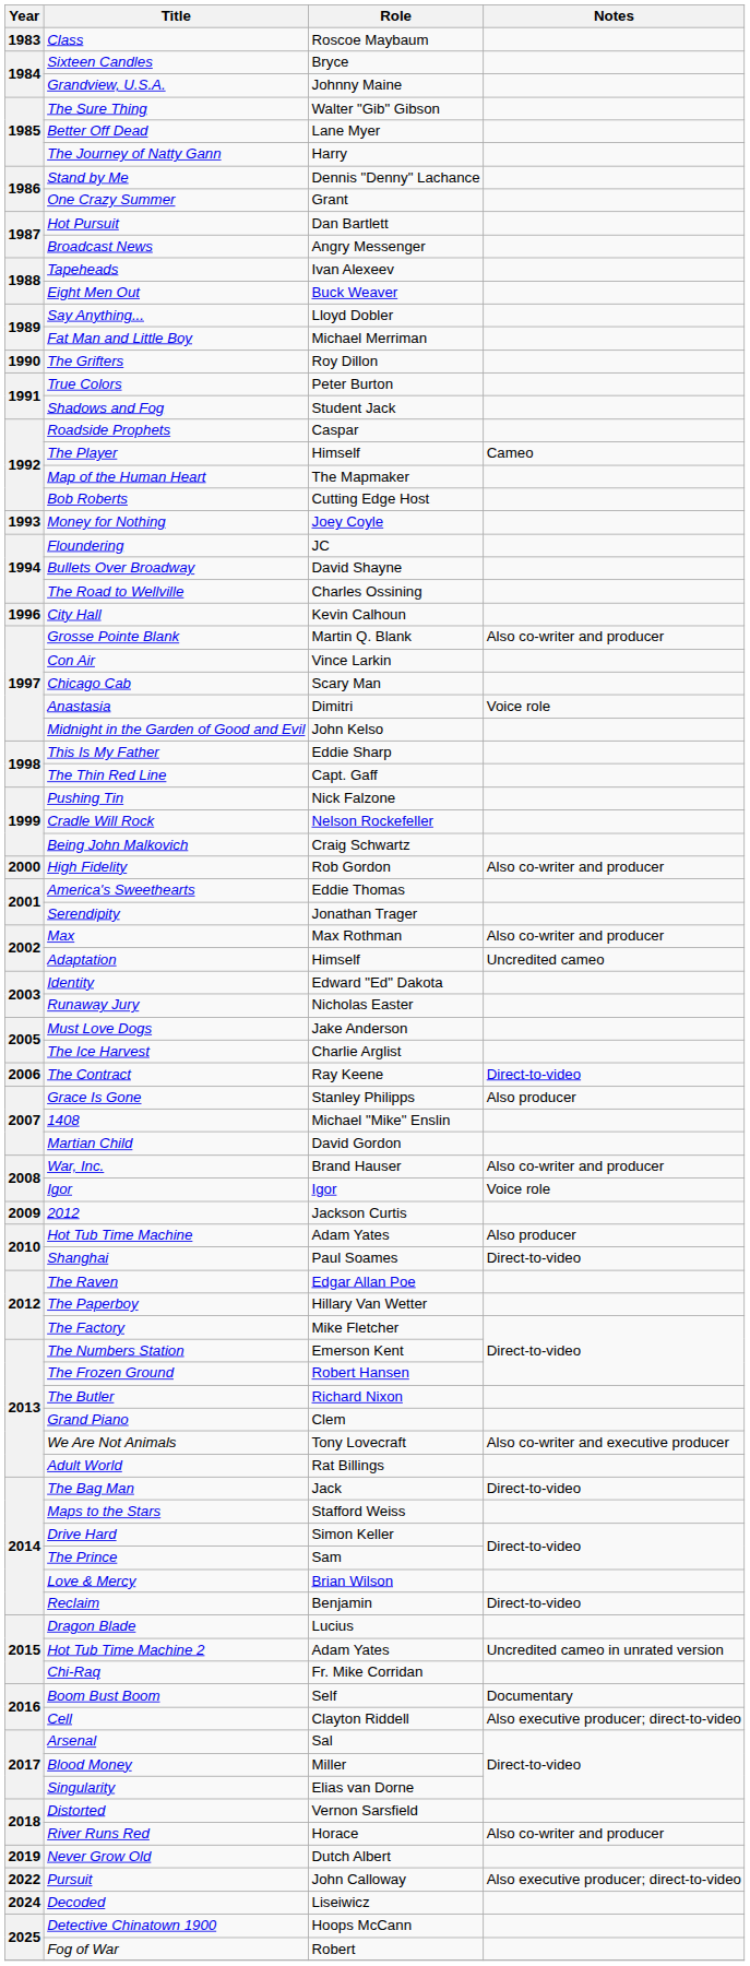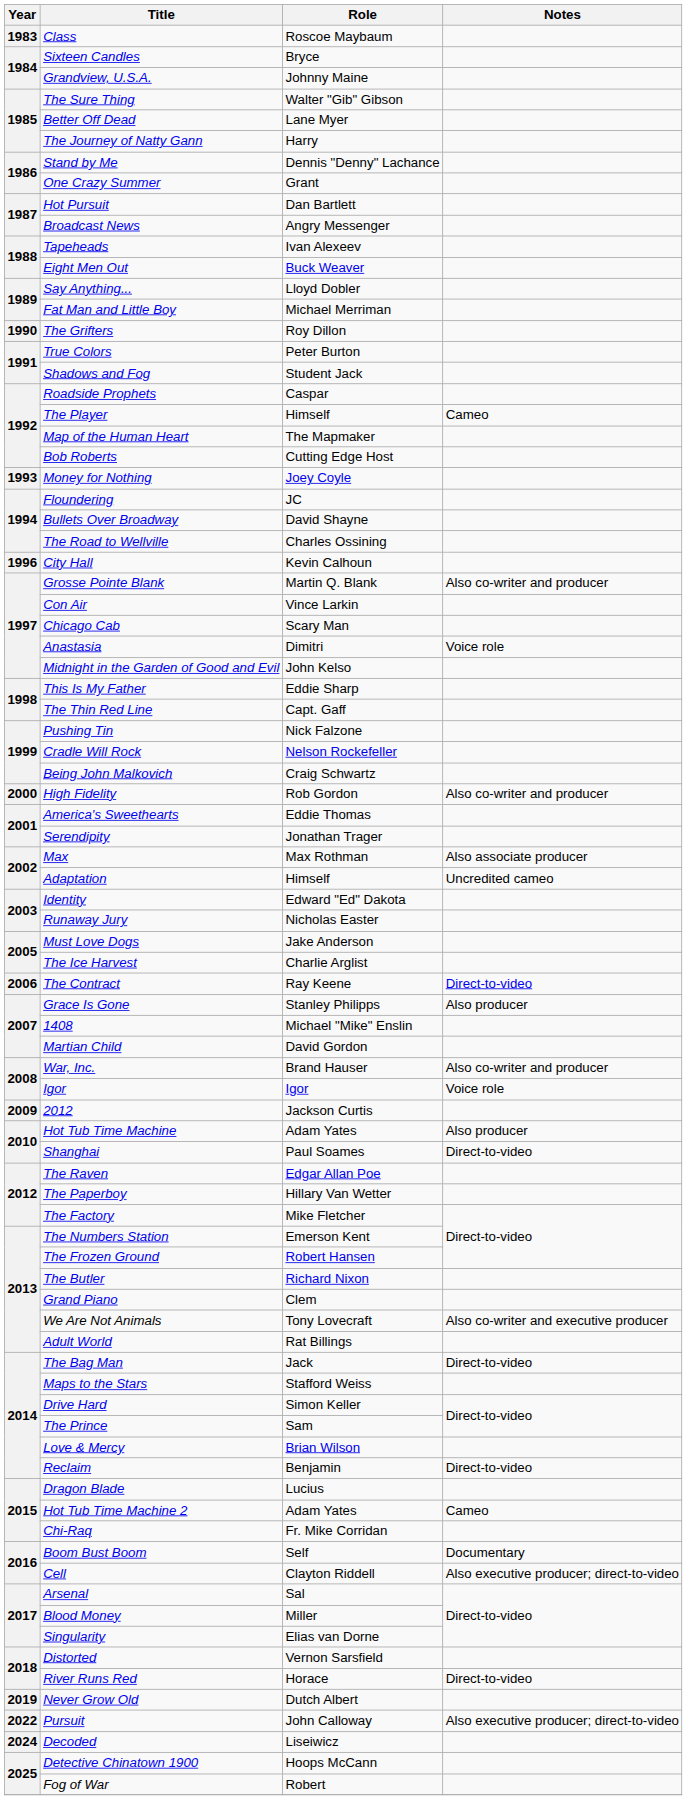 <table class="wikitable plainrowheaders sortable" style="margin-right: 0;">
 <tr>
 <th scope="col">Year</th>
 <th scope="col">Title</th>
 <th scope="col">Role</th>
 <th scope="col" class="unsortable">Notes</th>
 </tr>
 <tr>
 <th scope="row">1983</th>
 <td><em><a href='#'>Class</a></em></td>
 <td>Roscoe Maybaum</td>
 <td></td>
 </tr>
 <tr>
 <th rowspan="2" scope="row">1984</th>
 <td><em><a href='#'>Sixteen Candles</a></em></td>
 <td>Bryce</td>
 <td></td>
 </tr>
 <tr>
 <td><em><a href='#'>Grandview, U.S.A.</a></em></td>
 <td>Johnny Maine</td>
 <td></td>
 </tr>
 <tr>
 <th rowspan="3" scope="row">1985</th>
 <td><em><a href='#'>The Sure Thing</a></em></td>
 <td>Walter "Gib" Gibson</td>
 <td></td>
 </tr>
 <tr>
 <td><em><a href='#'>Better Off Dead</a></em></td>
 <td>Lane Myer</td>
 <td></td>
 </tr>
 <tr>
 <td><em><a href='#'>The Journey of Natty Gann</a></em></td>
 <td>Harry</td>
 <td></td>
 </tr>
 <tr>
 <th rowspan="2" scope="row">1986</th>
 <td><em><a href='#'>Stand by Me</a></em></td>
 <td>Dennis "Denny" Lachance</td>
 <td></td>
 </tr>
 <tr>
 <td><em><a href='#'>One Crazy Summer</a></em></td>
 <td>Grant</td>
 <td></td>
 </tr>
 <tr>
 <th rowspan="2" scope="row">1987</th>
 <td><em><a href='#'>Hot Pursuit</a></em></td>
 <td>Dan Bartlett</td>
 <td></td>
 </tr>
 <tr>
 <td><em><a href='#'>Broadcast News</a></em></td>
 <td>Angry Messenger</td>
 <td></td>
 </tr>
 <tr>
 <th rowspan="2" scope="row">1988</th>
 <td><em><a href='#'>Tapeheads</a></em></td>
 <td>Ivan Alexeev</td>
 <td></td>
 </tr>
 <tr>
 <td><em><a href='#'>Eight Men Out</a></em></td>
 <td><a href='#'>Buck Weaver</a></td>
 <td></td>
 </tr>
 <tr>
 <th rowspan="2" scope="row">1989</th>
 <td><em><a href='#'>Say Anything...</a></em></td>
 <td>Lloyd Dobler</td>
 <td></td>
 </tr>
 <tr>
 <td><em><a href='#'>Fat Man and Little Boy</a></em></td>
 <td>Michael Merriman</td>
 <td></td>
 </tr>
 <tr>
 <th scope="row">1990</th>
 <td><em><a href='#'>The Grifters</a></em></td>
 <td>Roy Dillon</td>
 <td></td>
 </tr>
 <tr>
 <th rowspan="2" scope="row">1991</th>
 <td><em><a href='#'>True Colors</a></em></td>
 <td>Peter Burton</td>
 <td></td>
 </tr>
 <tr>
 <td><em><a href='#'>Shadows and Fog</a></em></td>
 <td>Student Jack</td>
 <td></td>
 </tr>
 <tr>
 <th rowspan="4" scope="row">1992</th>
 <td><em><a href='#'>Roadside Prophets</a></em></td>
 <td>Caspar</td>
 <td></td>
 </tr>
 <tr>
 <td><em><a href='#'>The Player</a></em></td>
 <td>Himself</td>
 <td>Cameo</td>
 </tr>
 <tr>
 <td><em><a href='#'>Map of the Human Heart</a></em></td>
 <td>The Mapmaker</td>
 <td></td>
 </tr>
 <tr>
 <td><em><a href='#'>Bob Roberts</a></em></td>
 <td>Cutting Edge Host</td>
 <td></td>
 </tr>
 <tr>
 <th scope="row">1993</th>
 <td><em><a href='#'>Money for Nothing</a></em></td>
 <td><a href='#'>Joey Coyle</a></td>
 <td></td>
 </tr>
 <tr>
 <th rowspan="3" scope="row">1994</th>
 <td><em><a href='#'>Floundering</a></em></td>
 <td>JC</td>
 <td></td>
 </tr>
 <tr>
 <td><em><a href='#'>Bullets Over Broadway</a></em></td>
 <td>David Shayne</td>
 <td></td>
 </tr>
 <tr>
 <td><em><a href='#'>The Road to Wellville</a></em></td>
 <td>Charles Ossining</td>
 <td></td>
 </tr>
 <tr>
 <th scope="row">1996</th>
 <td><em><a href='#'>City Hall</a></em></td>
 <td>Kevin Calhoun</td>
 <td></td>
 </tr>
 <tr>
 <th rowspan="5" scope="row">1997</th>
 <td><em><a href='#'>Grosse Pointe Blank</a></em></td>
 <td>Martin Q. Blank</td>
 <td>Also co-writer and producer</td>
 </tr>
 <tr>
 <td><em><a href='#'>Con Air</a></em></td>
 <td>Vince Larkin</td>
 <td></td>
 </tr>
 <tr>
 <td><em><a href='#'>Chicago Cab</a></em></td>
 <td>Scary Man</td>
 <td></td>
 </tr>
 <tr>
 <td><em><a href='#'>Anastasia</a></em></td>
 <td>Dimitri</td>
 <td>Voice role</td>
 </tr>
 <tr>
 <td><em><a href='#'>Midnight in the Garden of Good and Evil</a></em></td>
 <td>John Kelso</td>
 <td></td>
 </tr>
 <tr>
 <th rowspan="2" scope="row">1998</th>
 <td><em><a href='#'>This Is My Father</a></em></td>
 <td>Eddie Sharp</td>
 <td></td>
 </tr>
 <tr>
 <td><em><a href='#'>The Thin Red Line</a></em></td>
 <td>Capt. Gaff</td>
 <td></td>
 </tr>
 <tr>
 <th rowspan="3" scope="row">1999</th>
 <td><em><a href='#'>Pushing Tin</a></em></td>
 <td>Nick Falzone</td>
 <td></td>
 </tr>
 <tr>
 <td><em><a href='#'>Cradle Will Rock</a></em></td>
 <td><a href='#'>Nelson Rockefeller</a></td>
 <td></td>
 </tr>
 <tr>
 <td><em><a href='#'>Being John Malkovich</a></em></td>
 <td>Craig Schwartz</td>
 <td></td>
 </tr>
 <tr>
 <th scope="row">2000</th>
 <td><em><a href='#'>High Fidelity</a></em></td>
 <td>Rob Gordon</td>
 <td>Also co-writer and producer</td>
 </tr>
 <tr>
 <th rowspan="2" scope="row">2001</th>
 <td><em><a href='#'>America's Sweethearts</a></em></td>
 <td>Eddie Thomas</td>
 <td></td>
 </tr>
 <tr>
 <td><em><a href='#'>Serendipity</a></em></td>
 <td>Jonathan Trager</td>
 <td></td>
 </tr>
 <tr>
 <th rowspan="2" scope="row">2002</th>
 <td><em><a href='#'>Max</a></em></td>
 <td>Max Rothman</td>
-<td>Also co-writer and producer</td>
+<td>Also associate producer</td>
 </tr>
 <tr>
 <td><em><a href='#'>Adaptation</a></em></td>
 <td>Himself</td>
 <td>Uncredited cameo</td>
 </tr>
 <tr>
 <th rowspan="2" scope="row">2003</th>
 <td><em><a href='#'>Identity</a></em></td>
 <td>Edward "Ed" Dakota</td>
 <td></td>
 </tr>
 <tr>
 <td><em><a href='#'>Runaway Jury</a></em></td>
 <td>Nicholas Easter</td>
 <td></td>
 </tr>
 <tr>
 <th rowspan="2" scope="row">2005</th>
 <td><em><a href='#'>Must Love Dogs</a></em></td>
 <td>Jake Anderson</td>
 <td></td>
 </tr>
 <tr>
 <td><em><a href='#'>The Ice Harvest</a></em></td>
 <td>Charlie Arglist</td>
 <td></td>
 </tr>
 <tr>
 <th scope="row">2006</th>
 <td><em><a href='#'>The Contract</a></em></td>
 <td>Ray Keene</td>
 <td><a href='#'>Direct-to-video</a></td>
 </tr>
 <tr>
 <th rowspan="3" scope="row">2007</th>
 <td><em><a href='#'>Grace Is Gone</a></em></td>
 <td>Stanley Philipps</td>
 <td>Also producer</td>
 </tr>
 <tr>
 <td><em><a href='#'>1408</a></em></td>
 <td>Michael "Mike" Enslin</td>
 <td></td>
 </tr>
 <tr>
 <td><em><a href='#'>Martian Child</a></em></td>
 <td>David Gordon</td>
 <td></td>
 </tr>
 <tr>
 <th rowspan="2" scope="row">2008</th>
 <td><em><a href='#'>War, Inc.</a></em></td>
 <td>Brand Hauser</td>
 <td>Also co-writer and producer</td>
 </tr>
 <tr>
 <td><em><a href='#'>Igor</a></em></td>
 <td><a href='#'>Igor</a></td>
 <td>Voice role</td>
 </tr>
 <tr>
 <th scope="row">2009</th>
 <td><em><a href='#'>2012</a></em></td>
 <td>Jackson Curtis</td>
 <td></td>
 </tr>
 <tr>
 <th rowspan="2" scope="row">2010</th>
 <td><em><a href='#'>Hot Tub Time Machine</a></em></td>
 <td>Adam Yates</td>
 <td>Also producer</td>
 </tr>
 <tr>
 <td><em><a href='#'>Shanghai</a></em></td>
 <td>Paul Soames</td>
 <td>Direct-to-video</td>
 </tr>
 <tr>
 <th rowspan="3" scope="row">2012</th>
 <td><em><a href='#'>The Raven</a></em></td>
 <td><a href='#'>Edgar Allan Poe</a></td>
 <td></td>
 </tr>
 <tr>
 <td><em><a href='#'>The Paperboy</a></em></td>
 <td>Hillary Van Wetter</td>
 <td></td>
 </tr>
 <tr>
 <td><em><a href='#'>The Factory</a></em></td>
 <td>Mike Fletcher</td>
 <td rowspan="3">Direct-to-video</td>
 </tr>
 <tr>
 <th rowspan="6" scope="row">2013</th>
 <td><em><a href='#'>The Numbers Station</a></em></td>
 <td>Emerson Kent</td>
 </tr>
 <tr>
 <td><em><a href='#'>The Frozen Ground</a></em></td>
 <td><a href='#'>Robert Hansen</a></td>
 </tr>
 <tr>
 <td><em><a href='#'>The Butler</a></em></td>
 <td><a href='#'>Richard Nixon</a></td>
 <td></td>
 </tr>
 <tr>
 <td><em><a href='#'>Grand Piano</a></em></td>
 <td>Clem</td>
 <td></td>
 </tr>
 <tr>
 <td><em>We Are Not Animals</em></td>
 <td>Tony Lovecraft</td>
 <td>Also co-writer and executive producer</td>
 </tr>
 <tr>
 <td><em><a href='#'>Adult World</a></em></td>
 <td>Rat Billings</td>
 <td></td>
 </tr>
 <tr>
 <th rowspan="6" scope="row">2014</th>
 <td><em><a href='#'>The Bag Man</a></em></td>
 <td>Jack</td>
 <td>Direct-to-video</td>
 </tr>
 <tr>
 <td><em><a href='#'>Maps to the Stars</a></em></td>
 <td>Stafford Weiss</td>
 <td></td>
 </tr>
 <tr>
 <td><em><a href='#'>Drive Hard</a></em></td>
 <td>Simon Keller</td>
 <td rowspan="2">Direct-to-video</td>
 </tr>
 <tr>
 <td><em><a href='#'>The Prince</a></em></td>
 <td>Sam</td>
 </tr>
 <tr>
 <td><em><a href='#'>Love & Mercy</a></em></td>
 <td><a href='#'>Brian Wilson</a></td>
 <td></td>
 </tr>
 <tr>
 <td><em><a href='#'>Reclaim</a></em></td>
 <td>Benjamin</td>
 <td>Direct-to-video</td>
 </tr>
 <tr>
 <th rowspan="3" scope="row">2015</th>
 <td><em><a href='#'>Dragon Blade</a></em></td>
 <td>Lucius</td>
 <td></td>
 </tr>
 <tr>
 <td><em><a href='#'>Hot Tub Time Machine 2</a></em></td>
 <td>Adam Yates</td>
-<td>Uncredited cameo in unrated version</td>
+<td>Cameo</td>
 </tr>
 <tr>
 <td><em><a href='#'>Chi-Raq</a></em></td>
 <td>Fr. Mike Corridan</td>
 <td></td>
 </tr>
 <tr>
 <th rowspan="2" scope="row">2016</th>
 <td><em><a href='#'>Boom Bust Boom</a></em></td>
 <td>Self</td>
 <td>Documentary</td>
 </tr>
 <tr>
 <td><em><a href='#'>Cell</a></em></td>
 <td>Clayton Riddell</td>
 <td>Also executive producer; direct-to-video</td>
 </tr>
 <tr>
 <th rowspan="3" scope="row">2017</th>
 <td><em><a href='#'>Arsenal</a></em></td>
 <td>Sal</td>
 <td rowspan="3">Direct-to-video</td>
 </tr>
 <tr>
 <td><em><a href='#'>Blood Money</a></em></td>
 <td>Miller</td>
 </tr>
 <tr>
 <td><em><a href='#'>Singularity</a></em></td>
 <td>Elias van Dorne</td>
 </tr>
 <tr>
 <th rowspan="2" scope="row">2018</th>
 <td><em><a href='#'>Distorted</a></em></td>
 <td>Vernon Sarsfield</td>
 <td></td>
 </tr>
 <tr>
 <td><em><a href='#'>River Runs Red</a></em></td>
 <td>Horace</td>
-<td>Also co-writer and producer</td>
+<td>Direct-to-video</td>
 </tr>
 <tr>
 <th scope="row">2019</th>
 <td><em><a href='#'>Never Grow Old</a></em></td>
 <td>Dutch Albert</td>
 <td></td>
 </tr>
 <tr>
 <th scope="row">2022</th>
 <td><em><a href='#'>Pursuit</a></em></td>
 <td>John Calloway</td>
 <td>Also executive producer; direct-to-video</td>
 </tr>
 <tr>
 <th scope="row">2024</th>
 <td><em><a href='#'>Decoded</a></em></td>
 <td>Liseiwicz</td>
 <td></td>
 </tr>
 <tr>
 <th rowspan="2" scope="row">2025</th>
 <td><em><a href='#'>Detective Chinatown 1900</a></em></td>
 <td>Hoops McCann</td>
 <td></td>
 </tr>
 <tr>
 <td><em>Fog of War</em></td>
 <td>Robert</td>
 <td></td>
 </tr>
 <tr>
 </tr>
 </table>
